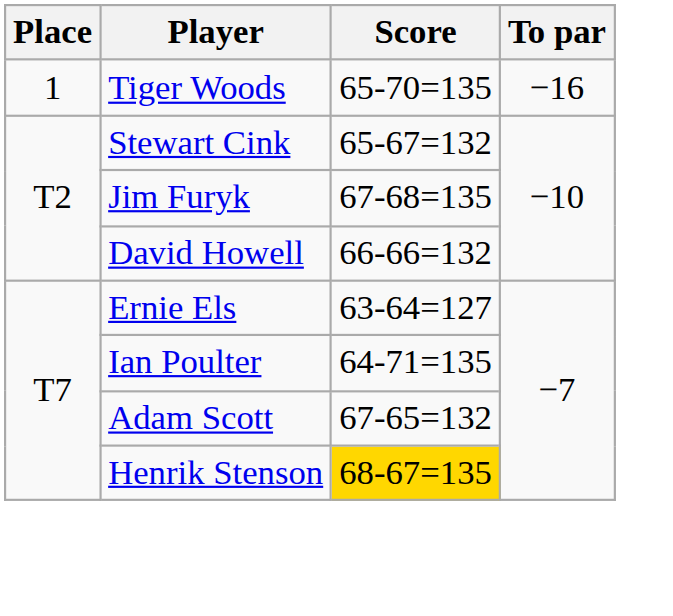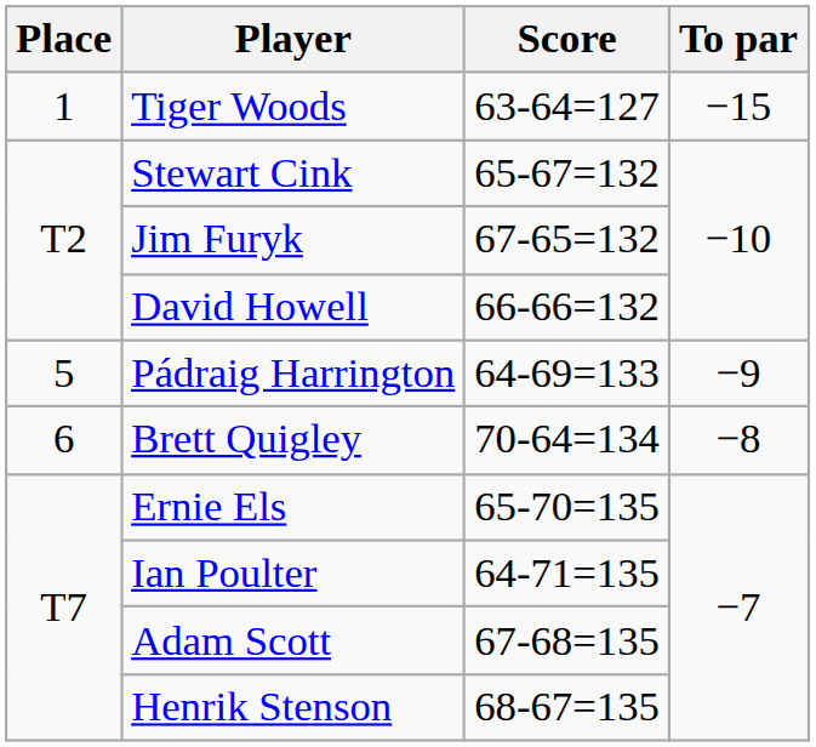 <table class="wikitable">
 <tr>
 <th>Place</th>
 <th>Player</th>
 <th>Score</th>
 <th>To par</th>
 </tr>
 <tr>
 <td align=center>1</td>
 <td> <a href='#'>Tiger Woods</a></td>
-<td align=center>65-70=135</td>
-<td align=center>−16</td>
+<td align=center>63-64=127</td>
+<td align=center>−15</td>
 </tr>
 <tr>
 <td rowspan="3" align=center>T2</td>
 <td> <a href='#'>Stewart Cink</a></td>
 <td align=center>65-67=132</td>
 <td rowspan="3" align=center>−10</td>
 </tr>
 <tr>
 <td> <a href='#'>Jim Furyk</a></td>
-<td align=center>67-68=135</td>
+<td align=center>67-65=132</td>
 </tr>
 <tr>
 <td> <a href='#'>David Howell</a></td>
 <td align=center>66-66=132</td>
 </tr>
 <tr>
+<td align=center>5</td>
+<td> <a href='#'>Pádraig Harrington</a></td>
+<td align=center>64-69=133</td>
+<td align=center>−9</td>
+</tr>
+<tr>
+<td align=center>6</td>
+<td> <a href='#'>Brett Quigley</a></td>
+<td align=center>70-64=134</td>
+<td align=center>−8</td>
+</tr>
+<tr>
 <td rowspan="4" align=center>T7</td>
 <td> <a href='#'>Ernie Els</a></td>
-<td align=center>63-64=127</td>
+<td align=center>65-70=135</td>
 <td rowspan="4" align=center>−7</td>
 </tr>
 <tr>
 <td> <a href='#'>Ian Poulter</a></td>
 <td align=center>64-71=135</td>
 </tr>
 <tr>
 <td> <a href='#'>Adam Scott</a></td>
-<td align=center>67-65=132</td>
+<td align=center>67-68=135</td>
 </tr>
 <tr>
 <td> <a href='#'>Henrik Stenson</a></td>
-<td align=center style="background: gold;">68-67=135</td>
+<td align=center>68-67=135</td>
 </tr>
 </table>
